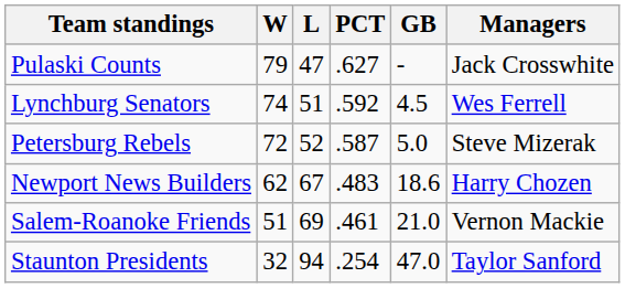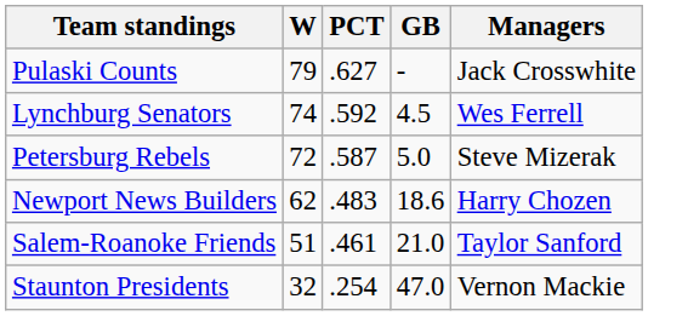 <table class="wikitable">
 <tr>
 <th>Team standings</th>
 <th>W</th>
-<th>L</th>
 <th>PCT</th>
 <th>GB</th>
 <th>Managers</th>
 </tr>
 <tr>
 <td><a href='#'>Pulaski Counts</a></td>
 <td>79</td>
-<td>47</td>
 <td>.627</td>
 <td>-</td>
 <td>Jack Crosswhite</td>
 </tr>
 <tr>
 <td><a href='#'>Lynchburg Senators</a></td>
 <td>74</td>
-<td>51</td>
 <td>.592</td>
 <td>4.5</td>
 <td><a href='#'>Wes Ferrell</a></td>
 </tr>
 <tr>
 <td><a href='#'>Petersburg Rebels</a></td>
 <td>72</td>
-<td>52</td>
 <td>.587</td>
 <td>5.0</td>
 <td>Steve Mizerak</td>
 </tr>
 <tr>
 <td><a href='#'>Newport News Builders</a></td>
 <td>62</td>
-<td>67</td>
 <td>.483</td>
 <td>18.6</td>
 <td><a href='#'>Harry Chozen</a></td>
 </tr>
 <tr>
 <td><a href='#'>Salem-Roanoke Friends</a></td>
 <td>51</td>
-<td>69</td>
 <td>.461</td>
 <td>21.0</td>
-<td>Vernon Mackie</td>
+<td><a href='#'>Taylor Sanford</a></td>
 </tr>
 <tr>
 <td><a href='#'>Staunton Presidents</a></td>
 <td>32</td>
-<td>94</td>
 <td>.254</td>
 <td>47.0</td>
-<td><a href='#'>Taylor Sanford</a></td>
+<td>Vernon Mackie</td>
 </tr>
 </table>
